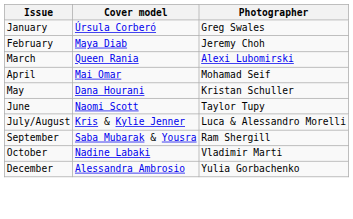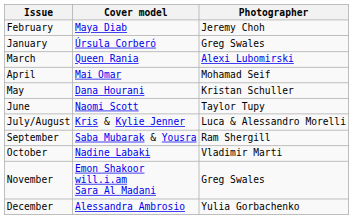 <table class="sortable wikitable">
 <tr>
 <th>Issue</th>
 <th>Cover model</th>
 <th>Photographer</th>
 </tr>
 <tr>
+<td>February</td>
+<td><a href='#'>Maya Diab</a></td>
+<td>Jeremy Choh</td>
+</tr>
+<tr>
 <td>January</td>
 <td><a href='#'>Úrsula Corberó</a></td>
 <td>Greg Swales</td>
-</tr>
-<tr>
-<td>February</td>
-<td><a href='#'>Maya Diab</a></td>
-<td>Jeremy Choh</td>
 </tr>
 <tr>
 <td>March</td>
 <td><a href='#'>Queen Rania</a></td>
 <td><a href='#'>Alexi Lubomirski</a></td>
 </tr>
 <tr>
 <td>April</td>
 <td><a href='#'>Mai Omar</a></td>
 <td>Mohamad Seif</td>
 </tr>
 <tr>
 <td>May</td>
 <td><a href='#'>Dana Hourani</a></td>
 <td>Kristan Schuller</td>
 </tr>
 <tr>
 <td>June</td>
 <td><a href='#'>Naomi Scott</a></td>
 <td>Taylor Tupy</td>
 </tr>
 <tr>
 <td>July/August</td>
 <td><a href='#'>Kris</a> & <a href='#'>Kylie Jenner</a></td>
 <td>Luca & Alessandro Morelli</td>
 </tr>
 <tr>
 <td>September</td>
 <td><a href='#'>Saba Mubarak</a> & <a href='#'>Yousra</a></td>
 <td>Ram Shergill</td>
 </tr>
 <tr>
 <td>October</td>
 <td><a href='#'>Nadine Labaki</a></td>
 <td>Vladimir Marti</td>
 </tr>
 <tr>
+<td>November</td>
+<td><a href='#'>Emon Shakoor</a><br><a href='#'>will.i.am</a><br><a href='#'>Sara Al Madani</a></td>
+<td>Greg Swales</td>
+</tr>
+<tr>
 <td>December</td>
 <td><a href='#'>Alessandra Ambrosio</a></td>
 <td>Yulia Gorbachenko</td>
 </tr>
 </table>
